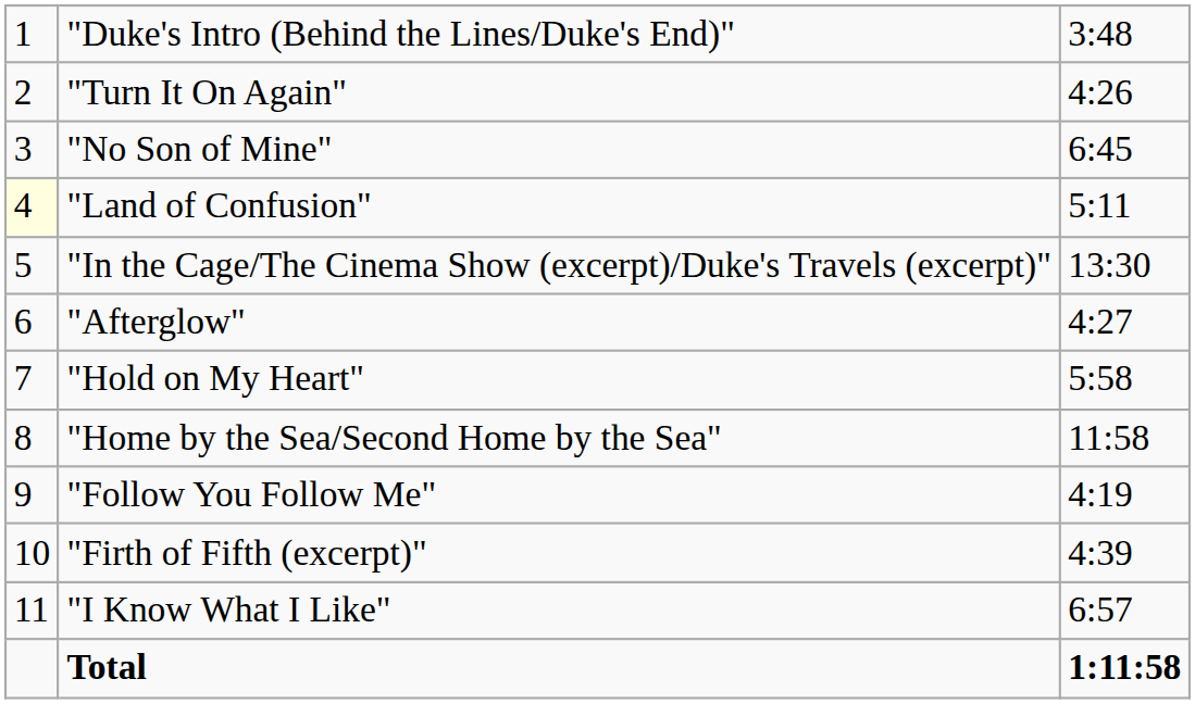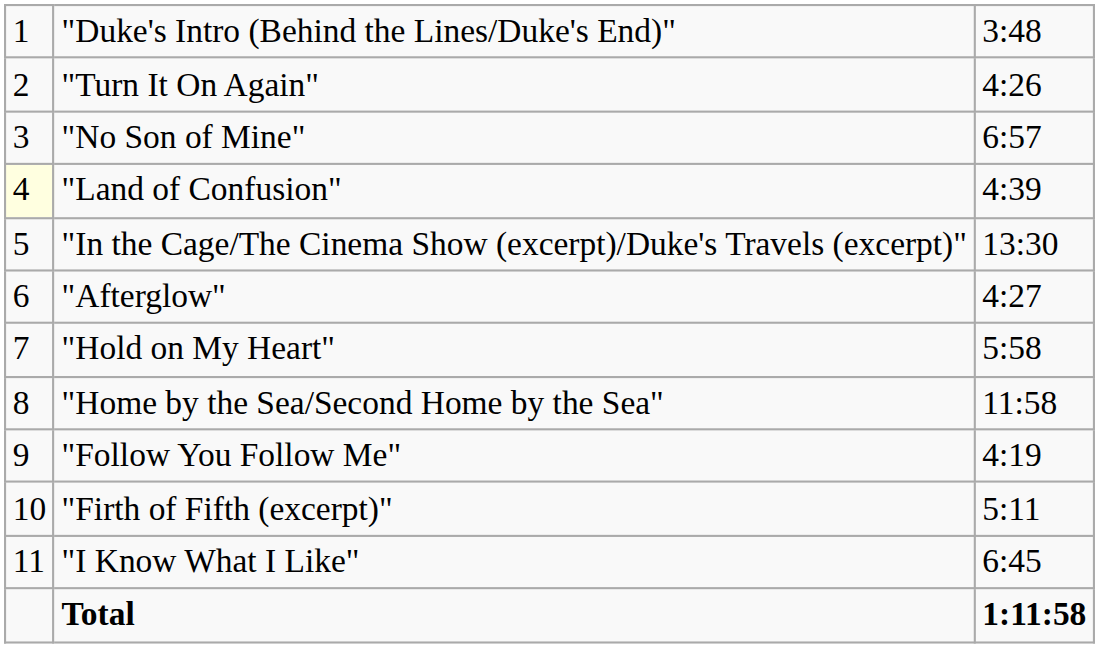 <table class="wikitable">
 <tr>
 <td>1</td>
 <td>"Duke's Intro (Behind the Lines/Duke's End)"</td>
 <td>3:48</td>
 </tr>
 <tr>
 <td>2</td>
 <td>"Turn It On Again"</td>
 <td>4:26</td>
 </tr>
 <tr>
 <td>3</td>
 <td>"No Son of Mine"</td>
-<td>6:45</td>
+<td>6:57</td>
 </tr>
 <tr>
 <td style="background: lightyellow;">4</td>
 <td>"Land of Confusion"</td>
-<td>5:11</td>
+<td>4:39</td>
 </tr>
 <tr>
 <td>5</td>
 <td>"In the Cage/The Cinema Show (excerpt)/Duke's Travels (excerpt)"</td>
 <td>13:30</td>
 </tr>
 <tr>
 <td>6</td>
 <td>"Afterglow"</td>
 <td>4:27</td>
 </tr>
 <tr>
 <td>7</td>
 <td>"Hold on My Heart"</td>
 <td>5:58</td>
 </tr>
 <tr>
 <td>8</td>
 <td>"Home by the Sea/Second Home by the Sea"</td>
 <td>11:58</td>
 </tr>
 <tr>
 <td>9</td>
 <td>"Follow You Follow Me"</td>
 <td>4:19</td>
 </tr>
 <tr>
 <td>10</td>
 <td>"Firth of Fifth (excerpt)"</td>
-<td>4:39</td>
+<td>5:11</td>
 </tr>
 <tr>
 <td>11</td>
 <td>"I Know What I Like"</td>
-<td>6:57</td>
+<td>6:45</td>
 </tr>
 <tr>
 <td></td>
 <td><strong>Total</strong></td>
 <td><strong>1:11:58</strong></td>
 </tr>
 </table>
